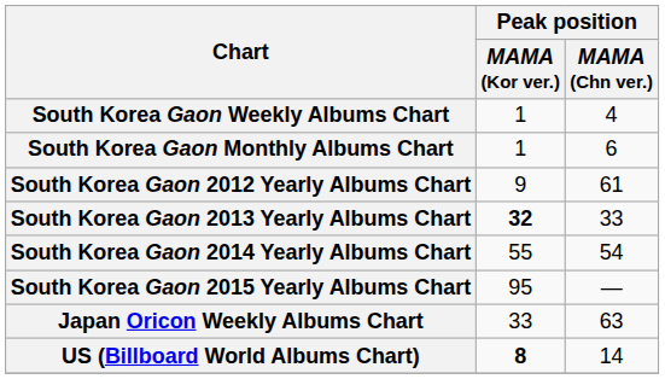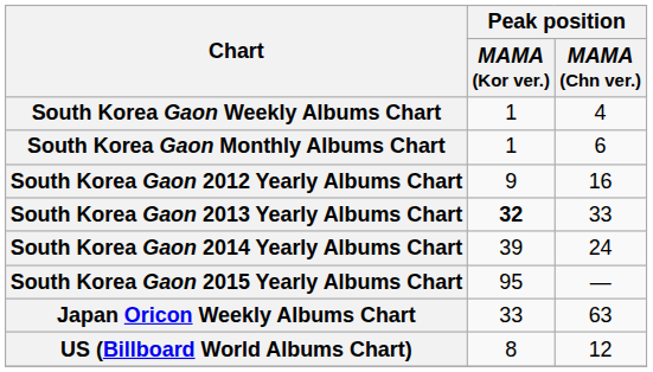 <table class="wikitable plainrowheaders">
 <tr>
 <th scope="col" rowspan=2>Chart</th>
 <th scope="col" colspan=4>Peak position</th>
 </tr>
 <tr>
 <th scope="col"><em>MAMA</em><br><small>(Kor ver.)</small></th>
 <th scope="col"><em>MAMA</em><br><small>(Chn ver.)</small></th>
 </tr>
 <tr>
 <th scope="row">South Korea <em>Gaon</em> Weekly Albums Chart</th>
 <td align="center">1</td>
 <td align="center">4</td>
 </tr>
 <tr>
 <th scope="row">South Korea <em>Gaon</em> Monthly Albums Chart</th>
 <td align="center">1</td>
 <td align="center">6</td>
 </tr>
 <tr>
 <th scope="row">South Korea <em>Gaon</em> 2012 Yearly Albums Chart</th>
 <td align="center">9</td>
-<td align="center">61</td>
+<td align="center">16</td>
 </tr>
 <tr>
 <th scope="row">South Korea <em>Gaon</em> 2013 Yearly Albums Chart</th>
 <td align="center"><strong>32</strong></td>
 <td align="center">33</td>
 </tr>
 <tr>
 <th scope="row">South Korea <em>Gaon</em> 2014 Yearly Albums Chart</th>
-<td align="center">55</td>
-<td align="center">54</td>
+<td align="center">39</td>
+<td align="center">24</td>
 </tr>
 <tr>
 <th scope="row">South Korea <em>Gaon</em> 2015 Yearly Albums Chart</th>
 <td align="center">95</td>
 <td align="center">—</td>
 </tr>
 <tr>
 <th scope="row">Japan <a href='#'>Oricon</a> Weekly Albums Chart</th>
 <td align="center">33</td>
 <td align="center">63</td>
 </tr>
 <tr>
 <th scope="row">US (<a href='#'>Billboard</a> World Albums Chart)</th>
-<td align="center"><strong>8</strong></td>
-<td align="center">14</td>
+<td align="center">8</td>
+<td align="center">12</td>
 </tr>
 <tr>
 </tr>
 </table>
